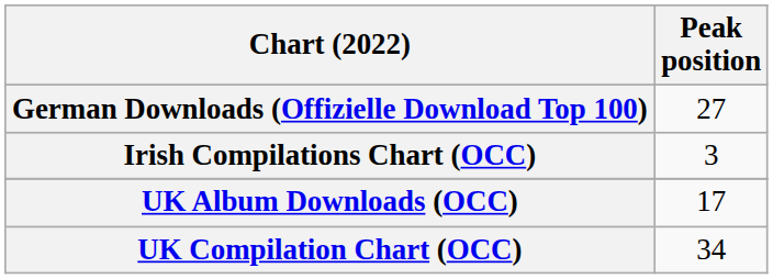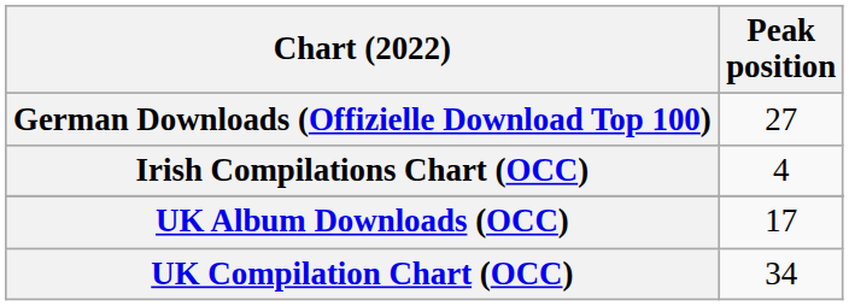 <table class="wikitable sortable plainrowheaders" style="text-align:center">
 <tr>
 <th scope="col">Chart (2022)</th>
 <th scope="col">Peak<br>position</th>
 </tr>
 <tr>
 <th scope="row">German Downloads (<a href='#'>Offizielle Download Top 100</a>)</th>
 <td style="text-align:center;">27</td>
 </tr>
 <tr>
 <th scope="row">Irish Compilations Chart (<a href='#'>OCC</a>)</th>
-<td>3</td>
+<td>4</td>
 </tr>
 <tr>
 </tr>
 <tr>
 <th scope="row"><a href='#'>UK Album Downloads</a> (<a href='#'>OCC</a>)</th>
 <td>17</td>
 </tr>
 <tr>
 <th scope="row"><a href='#'>UK Compilation Chart</a> (<a href='#'>OCC</a>)</th>
 <td>34</td>
 </tr>
 </table>
